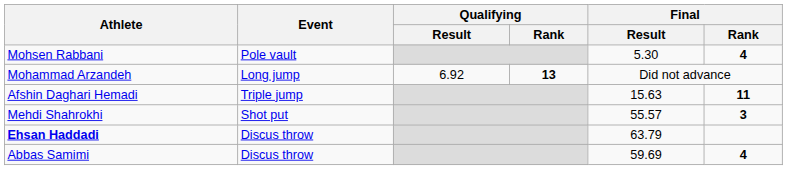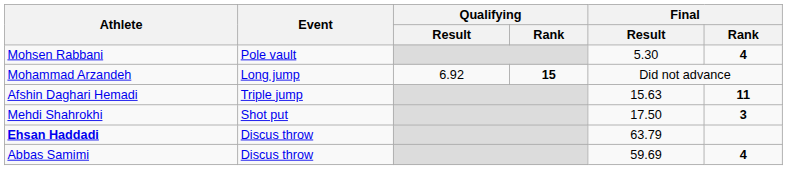 <table class="wikitable" width="70%" style="text-align:center; font-size:90%">
 <tr>
 <th rowspan="2" width="30%">Athlete</th>
 <th rowspan="2" width="20%">Event</th>
 <th colspan="2" width="25%">Qualifying</th>
 <th colspan="2" width="25%">Final</th>
 </tr>
 <tr>
 <th width="15%">Result</th>
 <th>Rank</th>
 <th width="15%">Result</th>
 <th>Rank</th>
 </tr>
 <tr>
 <td align="left"><a href='#'>Mohsen Rabbani</a></td>
 <td align="left"><a href='#'>Pole vault</a></td>
 <td colspan=2 bgcolor=#DCDCDC></td>
 <td>5.30</td>
 <td><strong>4</strong></td>
 </tr>
 <tr>
 <td align="left"><a href='#'>Mohammad Arzandeh</a></td>
 <td align="left"><a href='#'>Long jump</a></td>
 <td>6.92</td>
-<td><strong>13</strong></td>
+<td><strong>15</strong></td>
 <td colspan=2  align=center>Did not advance</td>
 </tr>
 <tr>
 <td align="left"><a href='#'>Afshin Daghari Hemadi</a></td>
 <td align="left"><a href='#'>Triple jump</a></td>
 <td colspan=2 bgcolor=#DCDCDC></td>
 <td>15.63</td>
 <td><strong>11</strong></td>
 </tr>
 <tr>
 <td align="left"><a href='#'>Mehdi Shahrokhi</a></td>
 <td align="left"><a href='#'>Shot put</a></td>
 <td colspan=2 bgcolor=#DCDCDC></td>
-<td>55.57</td>
+<td>17.50</td>
 <td><strong>3</strong></td>
 </tr>
 <tr>
 <td align="left"><strong><a href='#'>Ehsan Haddadi</a></strong></td>
 <td align="left"><a href='#'>Discus throw</a></td>
 <td colspan=2 bgcolor=#DCDCDC></td>
 <td>63.79</td>
 <td></td>
 </tr>
 <tr>
 <td align="left"><a href='#'>Abbas Samimi</a></td>
 <td align="left"><a href='#'>Discus throw</a></td>
 <td colspan=2 bgcolor=#DCDCDC></td>
 <td>59.69</td>
 <td><strong>4</strong></td>
 </tr>
 </table>
